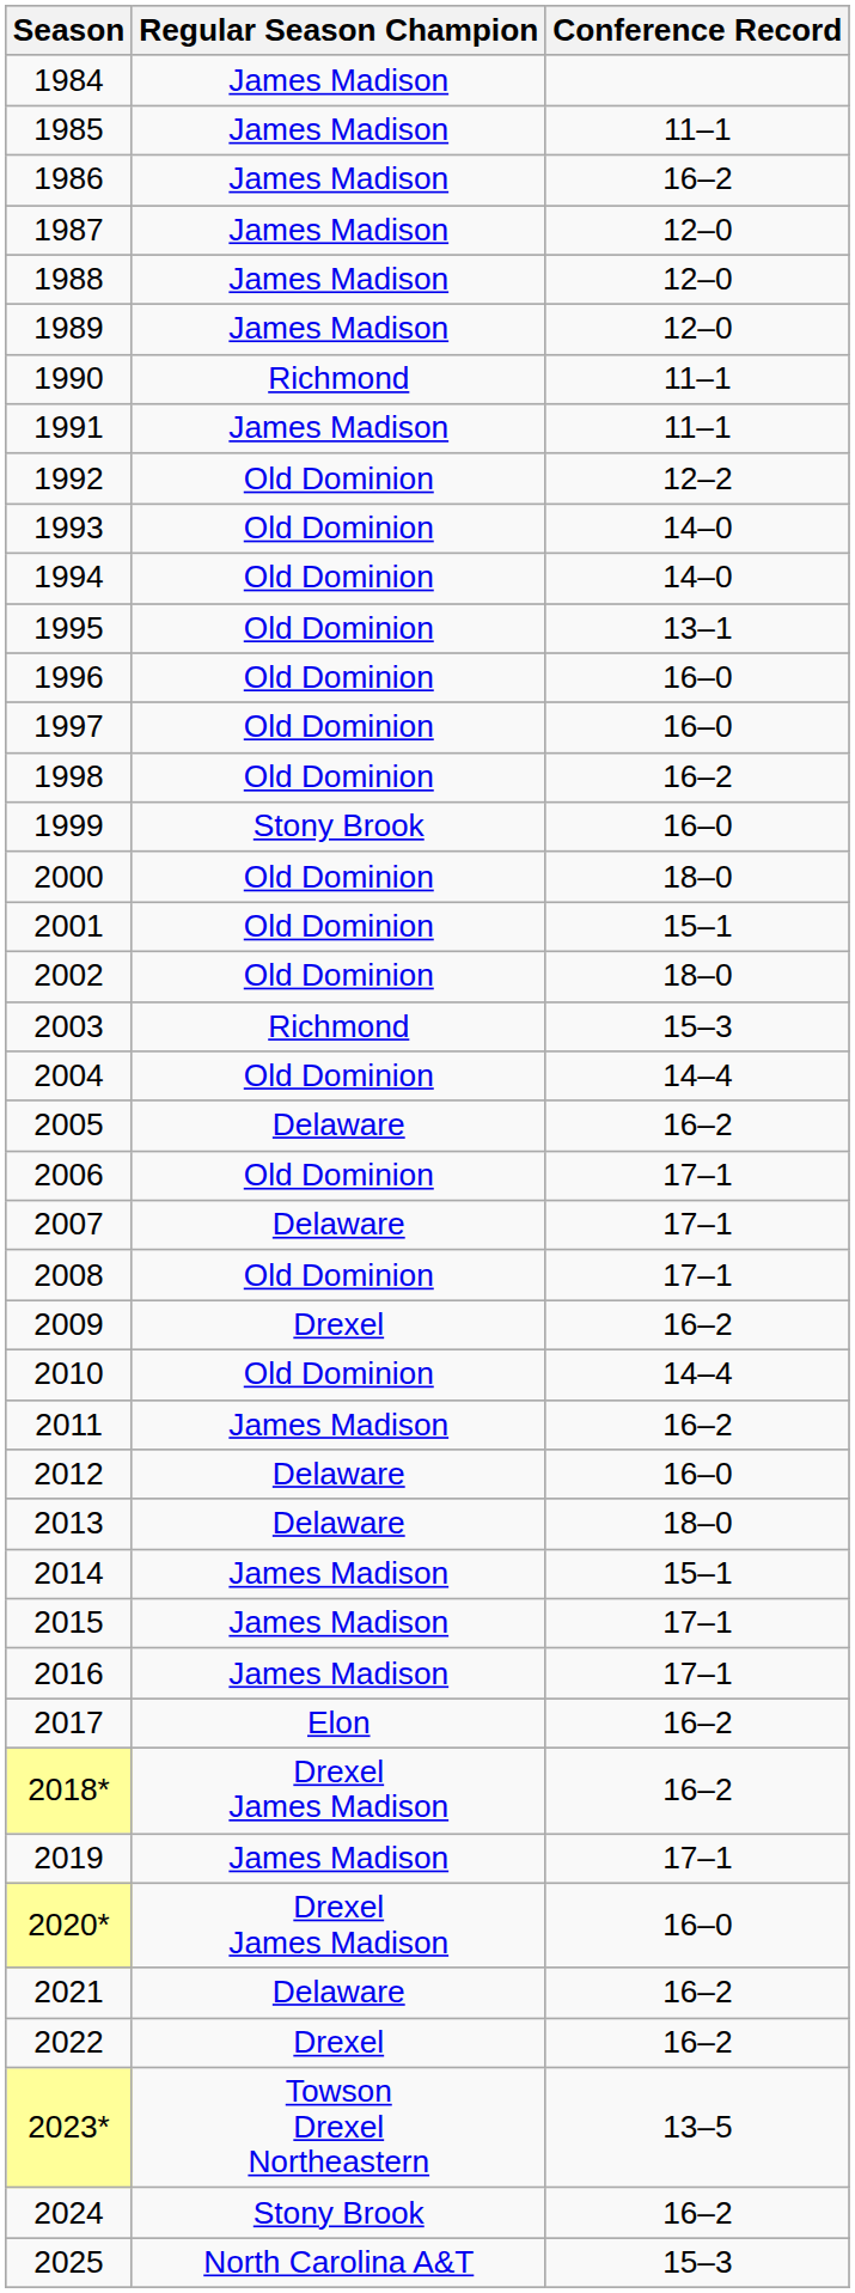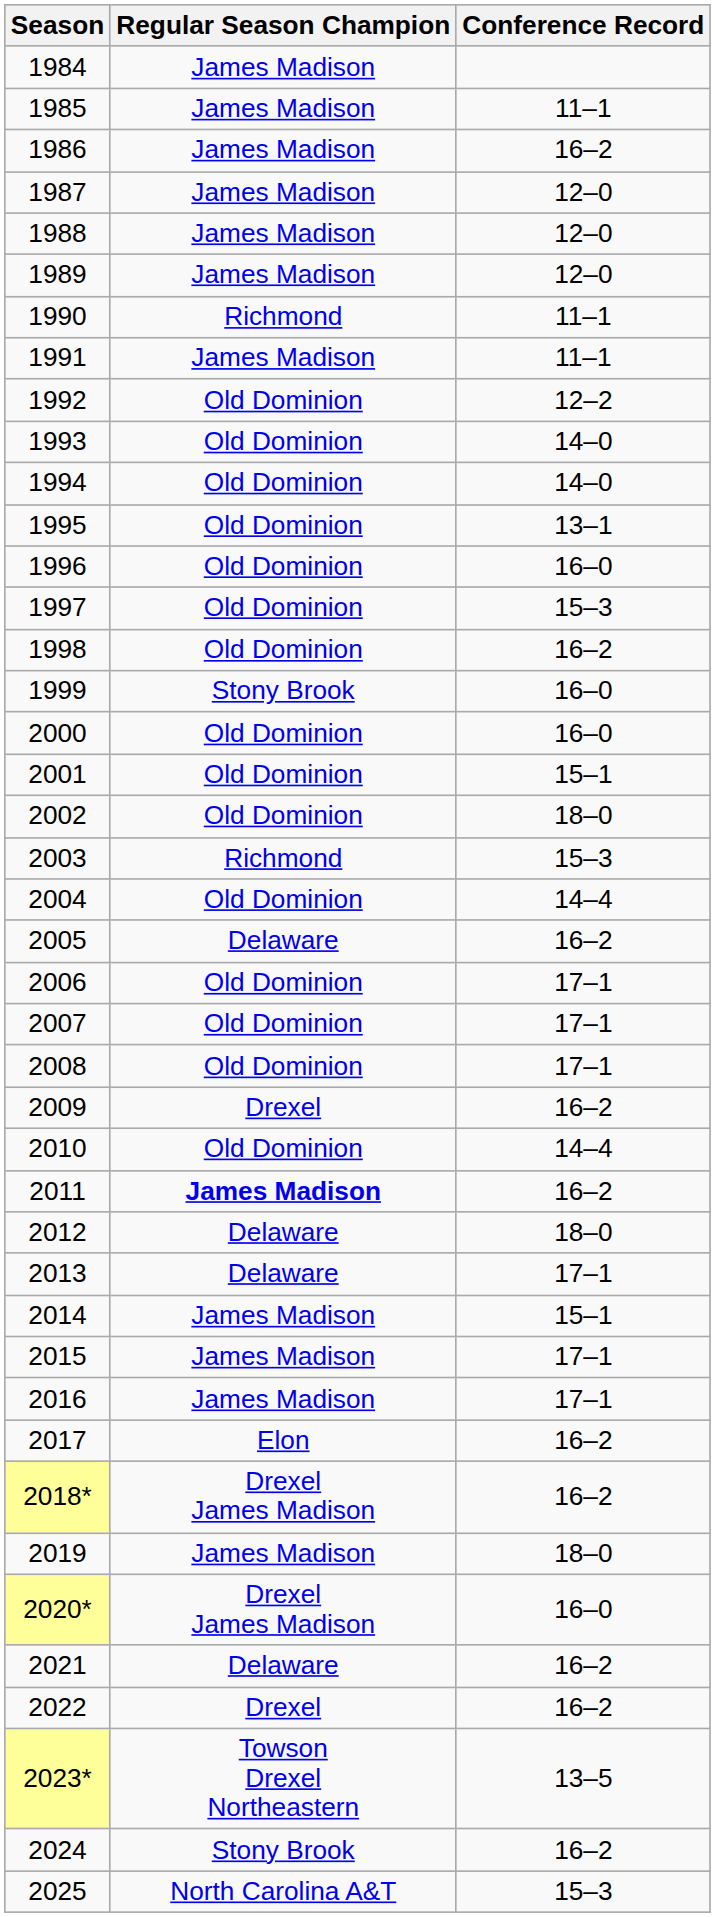 <table class="wikitable sortable">
 <tr>
 <th>Season</th>
 <th>Regular Season Champion</th>
 <th>Conference Record</th>
 </tr>
 <tr align=center>
 <td>1984</td>
 <td><a href='#'>James Madison</a></td>
 <td></td>
 </tr>
 <tr align=center>
 <td>1985</td>
 <td><a href='#'>James Madison</a></td>
 <td>11–1</td>
 </tr>
 <tr align=center>
 <td>1986</td>
 <td><a href='#'>James Madison</a></td>
 <td>16–2</td>
 </tr>
 <tr align=center>
 <td>1987</td>
 <td><a href='#'>James Madison</a></td>
 <td>12–0</td>
 </tr>
 <tr align=center>
 <td>1988</td>
 <td><a href='#'>James Madison</a></td>
 <td>12–0</td>
 </tr>
 <tr align=center>
 <td>1989</td>
 <td><a href='#'>James Madison</a></td>
 <td>12–0</td>
 </tr>
 <tr align=center>
 <td>1990</td>
 <td><a href='#'>Richmond</a></td>
 <td>11–1</td>
 </tr>
 <tr align=center>
 <td>1991</td>
 <td><a href='#'>James Madison</a></td>
 <td>11–1</td>
 </tr>
 <tr align=center>
 <td>1992</td>
 <td><a href='#'>Old Dominion</a></td>
 <td>12–2</td>
 </tr>
 <tr align=center>
 <td>1993</td>
 <td><a href='#'>Old Dominion</a></td>
 <td>14–0</td>
 </tr>
 <tr align=center>
 <td>1994</td>
 <td><a href='#'>Old Dominion</a></td>
 <td>14–0</td>
 </tr>
 <tr align=center>
 <td>1995</td>
 <td><a href='#'>Old Dominion</a></td>
 <td>13–1</td>
 </tr>
 <tr align=center>
 <td>1996</td>
 <td><a href='#'>Old Dominion</a></td>
 <td>16–0</td>
 </tr>
 <tr align=center>
 <td>1997</td>
 <td><a href='#'>Old Dominion</a></td>
-<td>16–0</td>
+<td>15–3</td>
 </tr>
 <tr align=center>
 <td>1998</td>
 <td><a href='#'>Old Dominion</a></td>
 <td>16–2</td>
 </tr>
 <tr align=center>
 <td>1999</td>
 <td><a href='#'>Stony Brook</a></td>
 <td>16–0</td>
 </tr>
 <tr align=center>
 <td>2000</td>
 <td><a href='#'>Old Dominion</a></td>
-<td>18–0</td>
+<td>16–0</td>
 </tr>
 <tr align=center>
 <td>2001</td>
 <td><a href='#'>Old Dominion</a></td>
 <td>15–1</td>
 </tr>
 <tr align=center>
 <td>2002</td>
 <td><a href='#'>Old Dominion</a></td>
 <td>18–0</td>
 </tr>
 <tr align=center>
 <td>2003</td>
 <td><a href='#'>Richmond</a></td>
 <td>15–3</td>
 </tr>
 <tr align=center>
 <td>2004</td>
 <td><a href='#'>Old Dominion</a></td>
 <td>14–4</td>
 </tr>
 <tr align=center>
 <td>2005</td>
 <td><a href='#'>Delaware</a></td>
 <td>16–2</td>
 </tr>
 <tr align=center>
 <td>2006</td>
 <td><a href='#'>Old Dominion</a></td>
 <td>17–1</td>
 </tr>
 <tr align=center>
 <td>2007</td>
-<td><a href='#'>Delaware</a></td>
+<td><a href='#'>Old Dominion</a></td>
 <td>17–1</td>
 </tr>
 <tr align=center>
 <td>2008</td>
 <td><a href='#'>Old Dominion</a></td>
 <td>17–1</td>
 </tr>
 <tr align=center>
 <td>2009</td>
 <td><a href='#'>Drexel</a></td>
 <td>16–2</td>
 </tr>
 <tr align=center>
 <td>2010</td>
 <td><a href='#'>Old Dominion</a></td>
 <td>14–4</td>
 </tr>
 <tr align=center>
 <td>2011</td>
-<td><a href='#'>James Madison</a></td>
+<td><strong><a href='#'>James Madison</a></strong></td>
 <td>16–2</td>
 </tr>
 <tr align=center>
 <td>2012</td>
 <td><a href='#'>Delaware</a></td>
-<td>16–0</td>
+<td>18–0</td>
 </tr>
 <tr align=center>
 <td>2013</td>
 <td><a href='#'>Delaware</a></td>
-<td>18–0</td>
+<td>17–1</td>
 </tr>
 <tr align=center>
 <td>2014</td>
 <td><a href='#'>James Madison</a></td>
 <td>15–1</td>
 </tr>
 <tr align=center>
 <td>2015</td>
 <td><a href='#'>James Madison</a></td>
 <td>17–1</td>
 </tr>
 <tr align=center>
 <td>2016</td>
 <td><a href='#'>James Madison</a></td>
 <td>17–1</td>
 </tr>
 <tr align=center>
 <td>2017</td>
 <td><a href='#'>Elon</a></td>
 <td>16–2</td>
 </tr>
 <tr align=center>
 <td style="background:#ff9;">2018*</td>
 <td><a href='#'>Drexel</a><br><a href='#'>James Madison</a></td>
 <td>16–2</td>
 </tr>
 <tr align=center>
 <td>2019</td>
 <td><a href='#'>James Madison</a></td>
-<td>17–1</td>
+<td>18–0</td>
 </tr>
 <tr align=center>
 <td style="background:#ff9;">2020*</td>
 <td><a href='#'>Drexel</a><br><a href='#'>James Madison</a></td>
 <td>16–0</td>
 </tr>
 <tr align=center>
 <td>2021</td>
 <td><a href='#'>Delaware</a></td>
 <td>16–2</td>
 </tr>
 <tr align=center>
 <td>2022</td>
 <td><a href='#'>Drexel</a></td>
 <td>16–2</td>
 </tr>
 <tr align=center>
 <td style="background:#ff9;">2023*</td>
 <td><a href='#'>Towson</a><br><a href='#'>Drexel</a><br><a href='#'>Northeastern</a></td>
 <td>13–5</td>
 </tr>
 <tr align=center>
 <td>2024</td>
 <td><a href='#'>Stony Brook</a></td>
 <td>16–2</td>
 </tr>
 <tr align=center>
 <td>2025</td>
 <td><a href='#'>North Carolina A&T</a></td>
 <td>15–3</td>
 </tr>
 </table>
